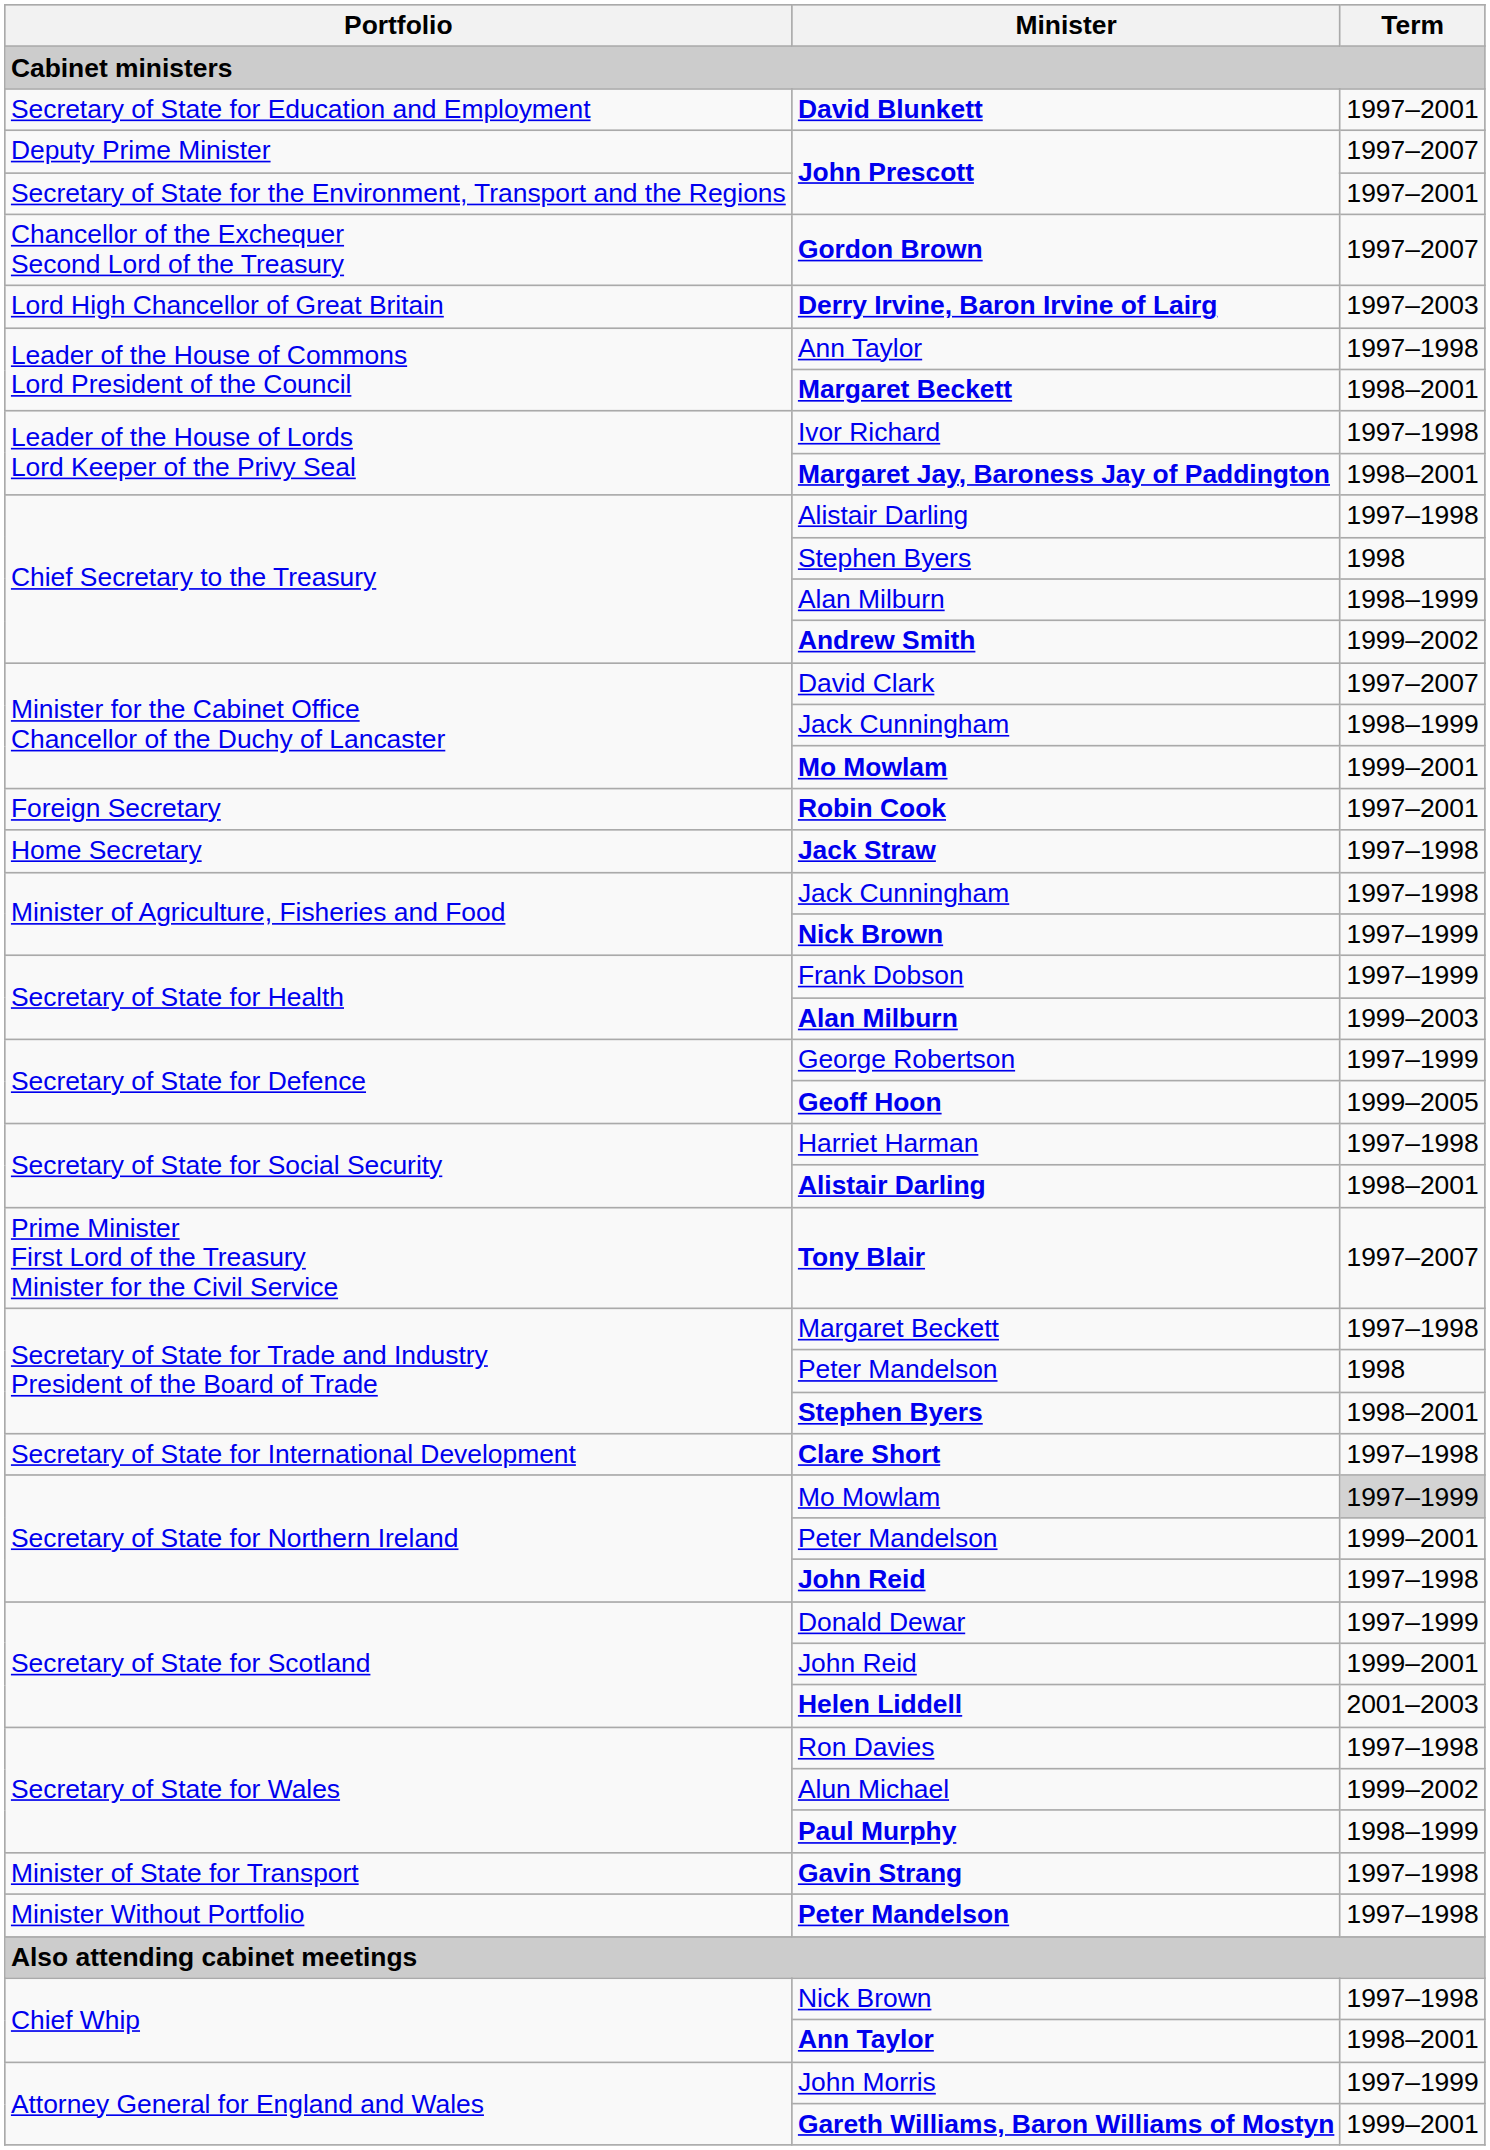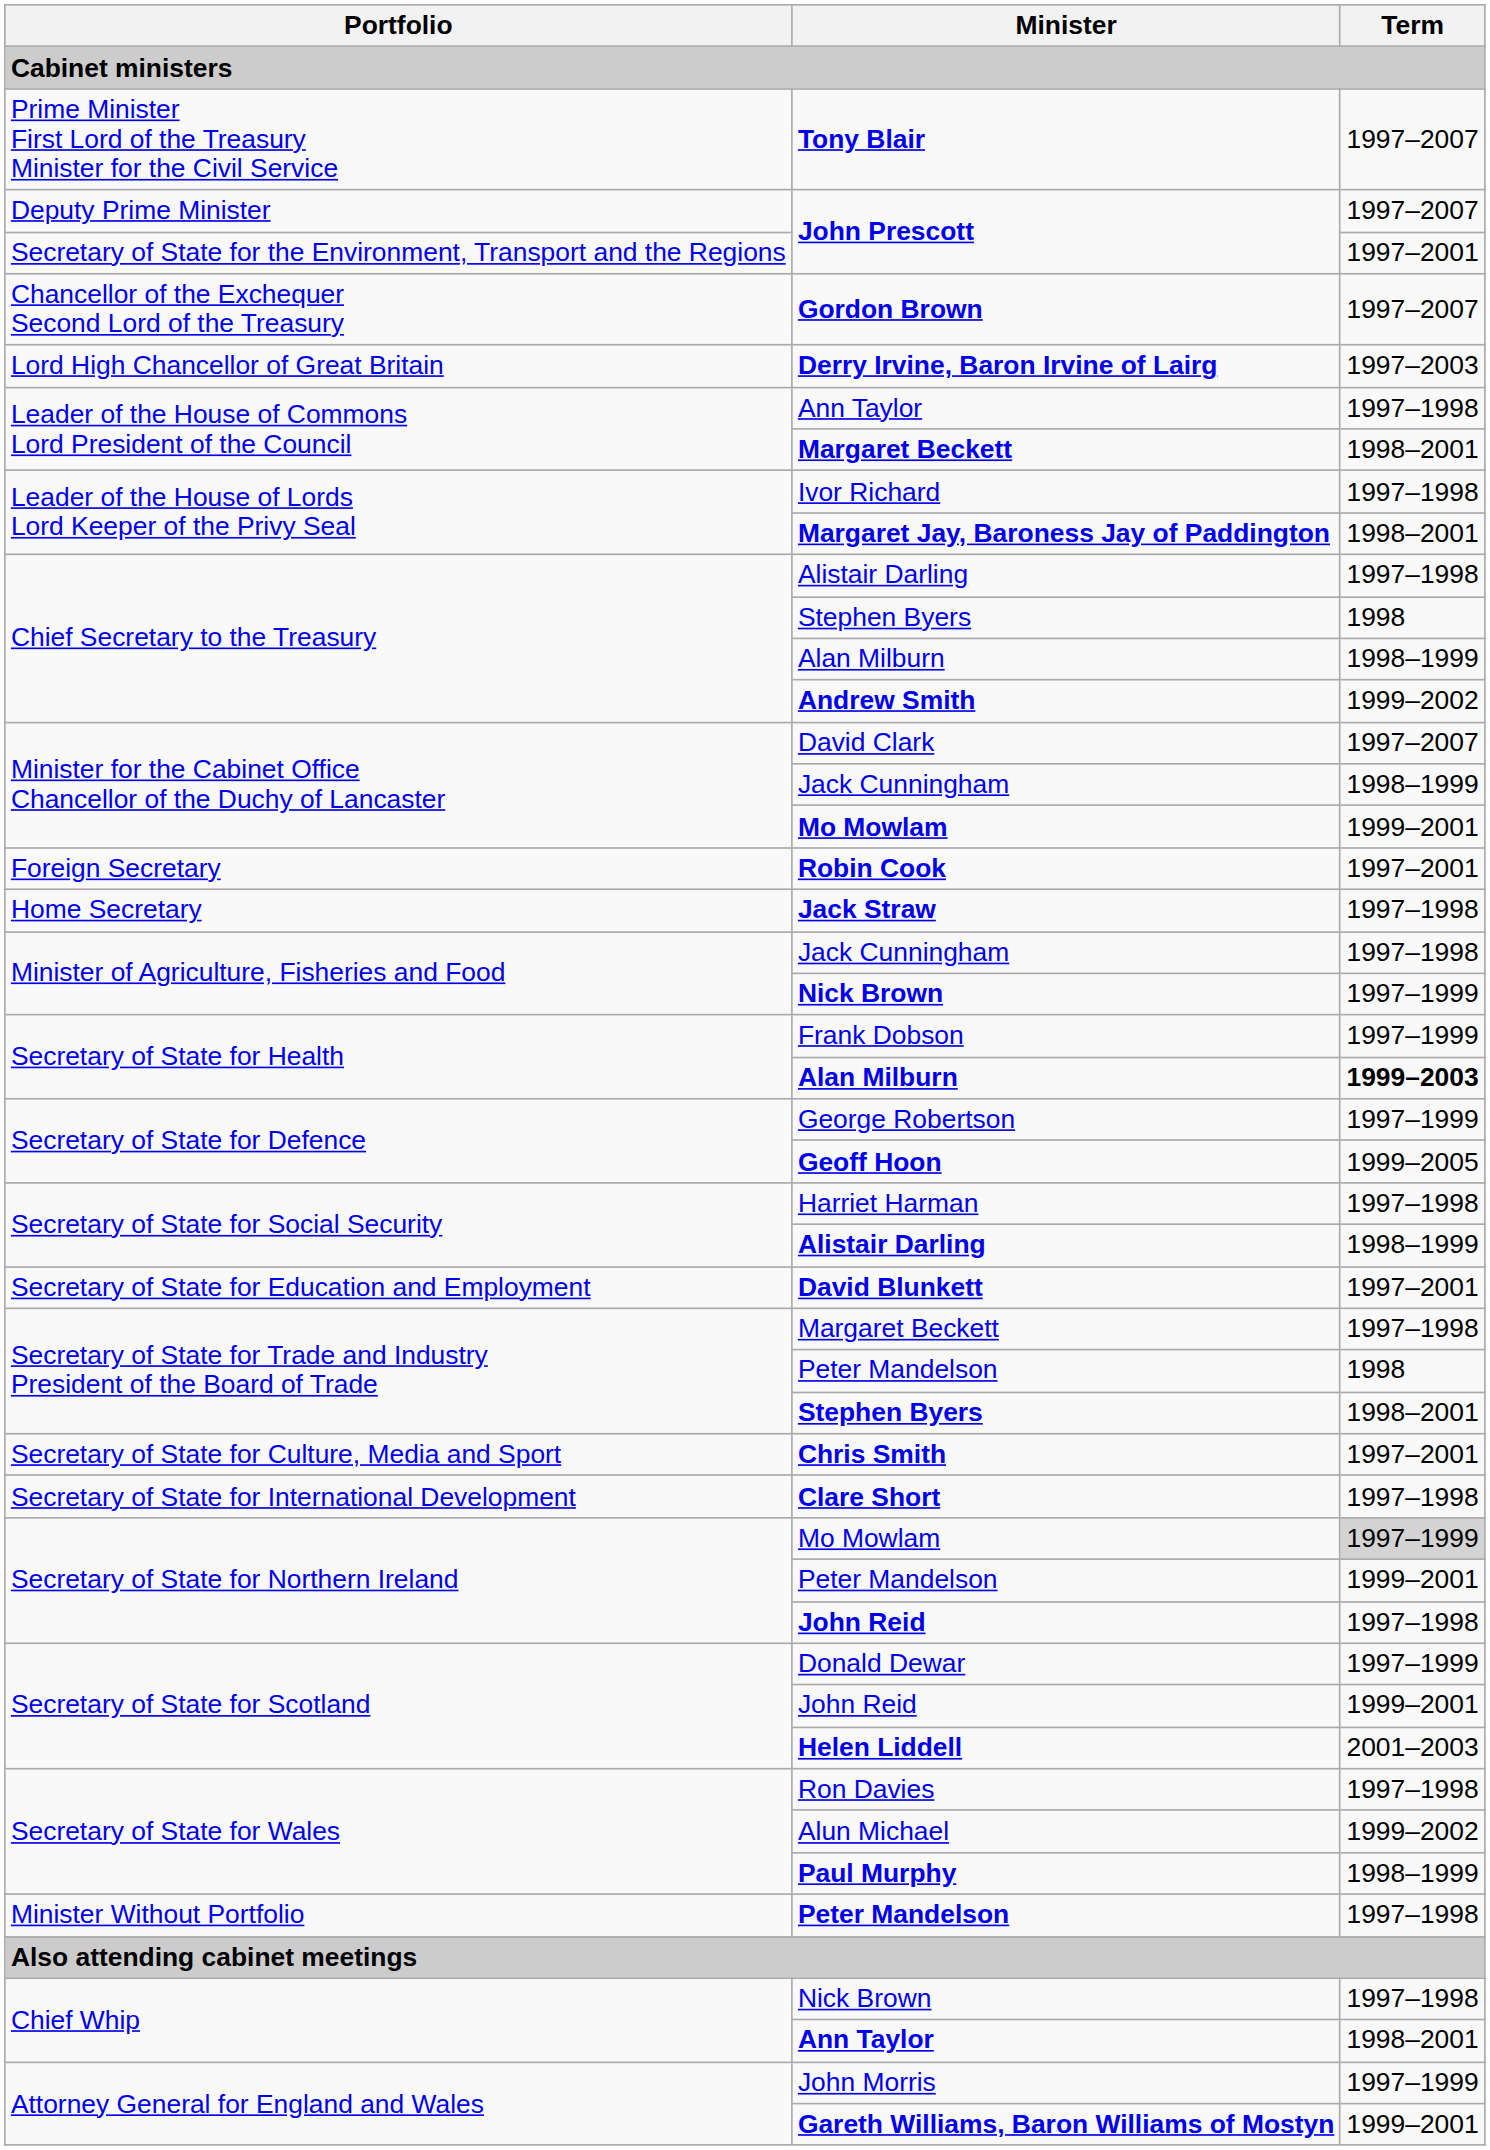 <table class="wikitable">
 <tr>
 <th>Portfolio</th>
 <th>Minister</th>
 <th>Term</th>
 </tr>
 <tr>
 <td colspan="3" style="background:#cccccc"><strong>Cabinet ministers</strong></td>
 </tr>
 <tr>
-<td><a href='#'>Secretary of State for Education and Employment</a></td>
-<td><strong><a href='#'>David Blunkett</a></strong></td>
-<td>1997–2001</td>
+<td><a href='#'>Prime Minister</a><br><a href='#'>First Lord of the Treasury</a><br><a href='#'>Minister for the Civil Service</a></td>
+<td><strong><a href='#'>Tony Blair</a></strong></td>
+<td>1997–2007</td>
 </tr>
 <tr>
 <td><a href='#'>Deputy Prime Minister</a></td>
 <td rowspan="2"><strong><a href='#'>John Prescott</a></strong></td>
 <td>1997–2007</td>
 </tr>
 <tr>
 <td><a href='#'>Secretary of State for the Environment, Transport and the Regions</a></td>
 <td>1997–2001</td>
 </tr>
 <tr>
 <td><a href='#'>Chancellor of the Exchequer</a><br><a href='#'>Second Lord of the Treasury</a></td>
 <td><strong><a href='#'>Gordon Brown</a></strong></td>
 <td>1997–2007</td>
 </tr>
 <tr>
 <td><a href='#'>Lord High Chancellor of Great Britain</a></td>
 <td><strong><a href='#'>Derry Irvine, Baron Irvine of Lairg</a></strong></td>
 <td>1997–2003</td>
 </tr>
 <tr>
 <td rowspan="2"><a href='#'>Leader of the House of Commons</a><br><a href='#'>Lord President of the Council</a></td>
 <td><a href='#'>Ann Taylor</a></td>
 <td>1997–1998</td>
 </tr>
 <tr>
 <td><strong><a href='#'>Margaret Beckett</a></strong></td>
 <td>1998–2001</td>
 </tr>
 <tr>
 <td rowspan="2"><a href='#'>Leader of the House of Lords</a><br><a href='#'>Lord Keeper of the Privy Seal</a></td>
 <td><a href='#'>Ivor Richard</a></td>
 <td>1997–1998</td>
 </tr>
 <tr>
 <td><strong><a href='#'>Margaret Jay, Baroness Jay of Paddington</a></strong></td>
 <td>1998–2001</td>
 </tr>
 <tr>
 <td rowspan="4"><a href='#'>Chief Secretary to the Treasury</a></td>
 <td><a href='#'>Alistair Darling</a></td>
 <td>1997–1998</td>
 </tr>
 <tr>
 <td><a href='#'>Stephen Byers</a></td>
 <td>1998</td>
 </tr>
 <tr>
 <td><a href='#'>Alan Milburn</a></td>
 <td>1998–1999</td>
 </tr>
 <tr>
 <td><a href='#'><strong>Andrew Smith</strong></a></td>
 <td>1999–2002</td>
 </tr>
 <tr>
 <td rowspan="3"><a href='#'>Minister for the Cabinet Office</a><br><a href='#'>Chancellor of the Duchy of Lancaster</a></td>
 <td><a href='#'>David Clark</a></td>
 <td>1997–2007</td>
 </tr>
 <tr>
 <td><a href='#'>Jack Cunningham</a></td>
 <td>1998–1999</td>
 </tr>
 <tr>
 <td><strong><a href='#'>Mo Mowlam</a></strong></td>
 <td>1999–2001</td>
 </tr>
 <tr>
 <td><a href='#'>Foreign Secretary</a></td>
 <td><strong><a href='#'>Robin Cook</a></strong></td>
 <td>1997–2001</td>
 </tr>
 <tr>
 <td><a href='#'>Home Secretary</a></td>
 <td><strong><a href='#'>Jack Straw</a></strong></td>
 <td>1997–1998</td>
 </tr>
 <tr>
 <td rowspan="2"><a href='#'>Minister of Agriculture, Fisheries and Food</a></td>
 <td><a href='#'>Jack Cunningham</a></td>
 <td>1997–1998</td>
 </tr>
 <tr>
 <td><strong><a href='#'>Nick Brown</a></strong></td>
 <td>1997–1999</td>
 </tr>
 <tr>
 <td rowspan="2"><a href='#'>Secretary of State for Health</a></td>
 <td><a href='#'>Frank Dobson</a></td>
 <td>1997–1999</td>
 </tr>
 <tr>
 <td><strong><a href='#'>Alan Milburn</a></strong></td>
-<td>1999–2003</td>
+<td><strong>1999–2003</strong></td>
 </tr>
 <tr>
 <td rowspan="2"><a href='#'>Secretary of State for Defence</a></td>
 <td><a href='#'>George Robertson</a></td>
 <td>1997–1999</td>
 </tr>
 <tr>
 <td><strong><a href='#'>Geoff Hoon</a></strong></td>
 <td>1999–2005</td>
 </tr>
 <tr>
 <td rowspan="2"><a href='#'>Secretary of State for Social Security</a></td>
 <td><a href='#'>Harriet Harman</a></td>
 <td>1997–1998</td>
 </tr>
 <tr>
 <td><strong><a href='#'>Alistair Darling</a></strong></td>
-<td>1998–2001</td>
+<td>1998–1999</td>
 </tr>
 <tr>
-<td><a href='#'>Prime Minister</a><br><a href='#'>First Lord of the Treasury</a><br><a href='#'>Minister for the Civil Service</a></td>
-<td><strong><a href='#'>Tony Blair</a></strong></td>
-<td>1997–2007</td>
+<td><a href='#'>Secretary of State for Education and Employment</a></td>
+<td><strong><a href='#'>David Blunkett</a></strong></td>
+<td>1997–2001</td>
 </tr>
 <tr>
 <td rowspan="3"><a href='#'>Secretary of State for Trade and Industry</a><br><a href='#'>President of the Board of Trade</a></td>
 <td><a href='#'>Margaret Beckett</a></td>
 <td>1997–1998</td>
 </tr>
 <tr>
 <td><a href='#'>Peter Mandelson</a></td>
 <td>1998</td>
 </tr>
 <tr>
 <td><strong><a href='#'>Stephen Byers</a></strong></td>
 <td>1998–2001</td>
+</tr>
+<tr>
+<td><a href='#'>Secretary of State for Culture, Media and Sport</a></td>
+<td><a href='#'><strong>Chris Smith</strong></a></td>
+<td>1997–2001</td>
 </tr>
 <tr>
 <td><a href='#'>Secretary of State for International Development</a></td>
 <td><strong><a href='#'>Clare Short</a></strong></td>
 <td>1997–1998</td>
 </tr>
 <tr>
 <td rowspan="3"><a href='#'>Secretary of State for Northern Ireland</a></td>
 <td><a href='#'>Mo Mowlam</a></td>
 <td style="background: lightgrey;">1997–1999</td>
 </tr>
 <tr>
 <td><a href='#'>Peter Mandelson</a></td>
 <td>1999–2001</td>
 </tr>
 <tr>
 <td><a href='#'><strong>John Reid</strong></a></td>
 <td>1997–1998</td>
 </tr>
 <tr>
 <td rowspan="3"><a href='#'>Secretary of State for Scotland</a></td>
 <td><a href='#'>Donald Dewar</a></td>
 <td>1997–1999</td>
 </tr>
 <tr>
 <td><a href='#'>John Reid</a></td>
 <td>1999–2001</td>
 </tr>
 <tr>
 <td><strong><a href='#'>Helen Liddell</a></strong></td>
 <td>2001–2003</td>
 </tr>
 <tr>
 <td rowspan="3"><a href='#'>Secretary of State for Wales</a></td>
 <td><a href='#'>Ron Davies</a></td>
 <td>1997–1998</td>
 </tr>
 <tr>
 <td><a href='#'>Alun Michael</a></td>
 <td>1999–2002</td>
 </tr>
 <tr>
 <td><a href='#'><strong>Paul Murphy</strong></a></td>
 <td>1998–1999</td>
 </tr>
 <tr>
-<td><a href='#'>Minister of State for Transport</a></td>
-<td><strong><a href='#'>Gavin Strang</a></strong></td>
-<td>1997–1998</td>
-</tr>
-<tr>
 <td><a href='#'>Minister Without Portfolio</a></td>
 <td><strong><a href='#'>Peter Mandelson</a></strong></td>
 <td>1997–1998</td>
 </tr>
 <tr>
 <td colspan="3" style="background:#cccccc;"><strong>Also attending cabinet meetings</strong></td>
 </tr>
 <tr>
 <td rowspan="2"><a href='#'>Chief Whip</a></td>
 <td><a href='#'>Nick Brown</a></td>
 <td>1997–1998</td>
 </tr>
 <tr>
 <td><a href='#'><strong>Ann Taylor</strong></a></td>
 <td>1998–2001</td>
 </tr>
 <tr>
 <td rowspan="2"><a href='#'>Attorney General for England and Wales</a></td>
 <td><a href='#'>John Morris</a></td>
 <td>1997–1999</td>
 </tr>
 <tr>
 <td><strong><a href='#'>Gareth Williams, Baron Williams of Mostyn</a></strong></td>
 <td>1999–2001</td>
 </tr>
 </table>
